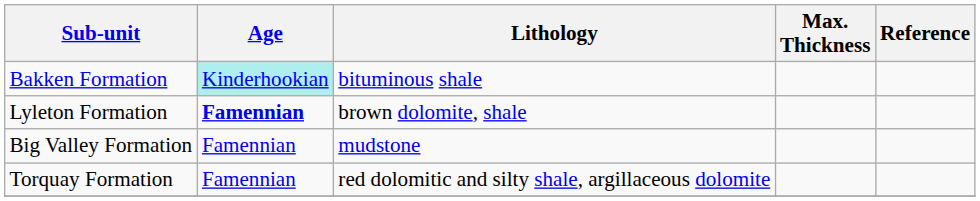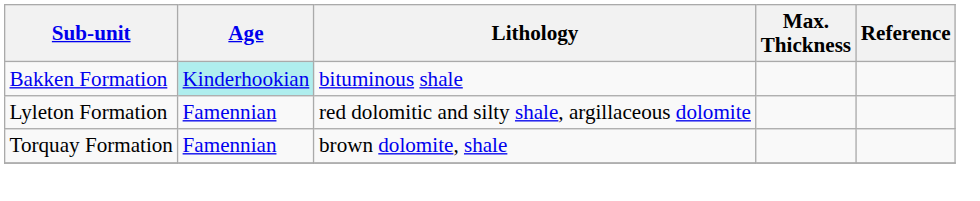 <table class="wikitable">
 <tr>
 <th><a href='#'>Sub-unit</a></th>
 <th><a href='#'>Age</a></th>
 <th>Lithology</th>
 <th>Max.<br>Thickness</th>
 <th>Reference</th>
 </tr>
 <tr>
 <td><a href='#'>Bakken Formation</a></td>
 <td style="background: paleturquoise;"><a href='#'>Kinderhookian</a></td>
 <td><a href='#'>bituminous</a> <a href='#'>shale</a></td>
 <td></td>
 <td></td>
 </tr>
 <tr>
 <td>Lyleton Formation</td>
-<td><strong><a href='#'>Famennian</a></strong></td>
-<td>brown <a href='#'>dolomite</a>, <a href='#'>shale</a></td>
-<td></td>
-<td></td>
-</tr>
-<tr>
-<td>Big Valley Formation</td>
 <td><a href='#'>Famennian</a></td>
-<td><a href='#'>mudstone</a></td>
+<td>red dolomitic and silty <a href='#'>shale</a>, argillaceous <a href='#'>dolomite</a></td>
 <td></td>
 <td></td>
 </tr>
 <tr>
 <td>Torquay Formation</td>
 <td><a href='#'>Famennian</a></td>
-<td>red dolomitic and silty <a href='#'>shale</a>, argillaceous <a href='#'>dolomite</a></td>
+<td>brown <a href='#'>dolomite</a>, <a href='#'>shale</a></td>
 <td></td>
 <td></td>
 </tr>
 <tr>
 </tr>
 </table>
